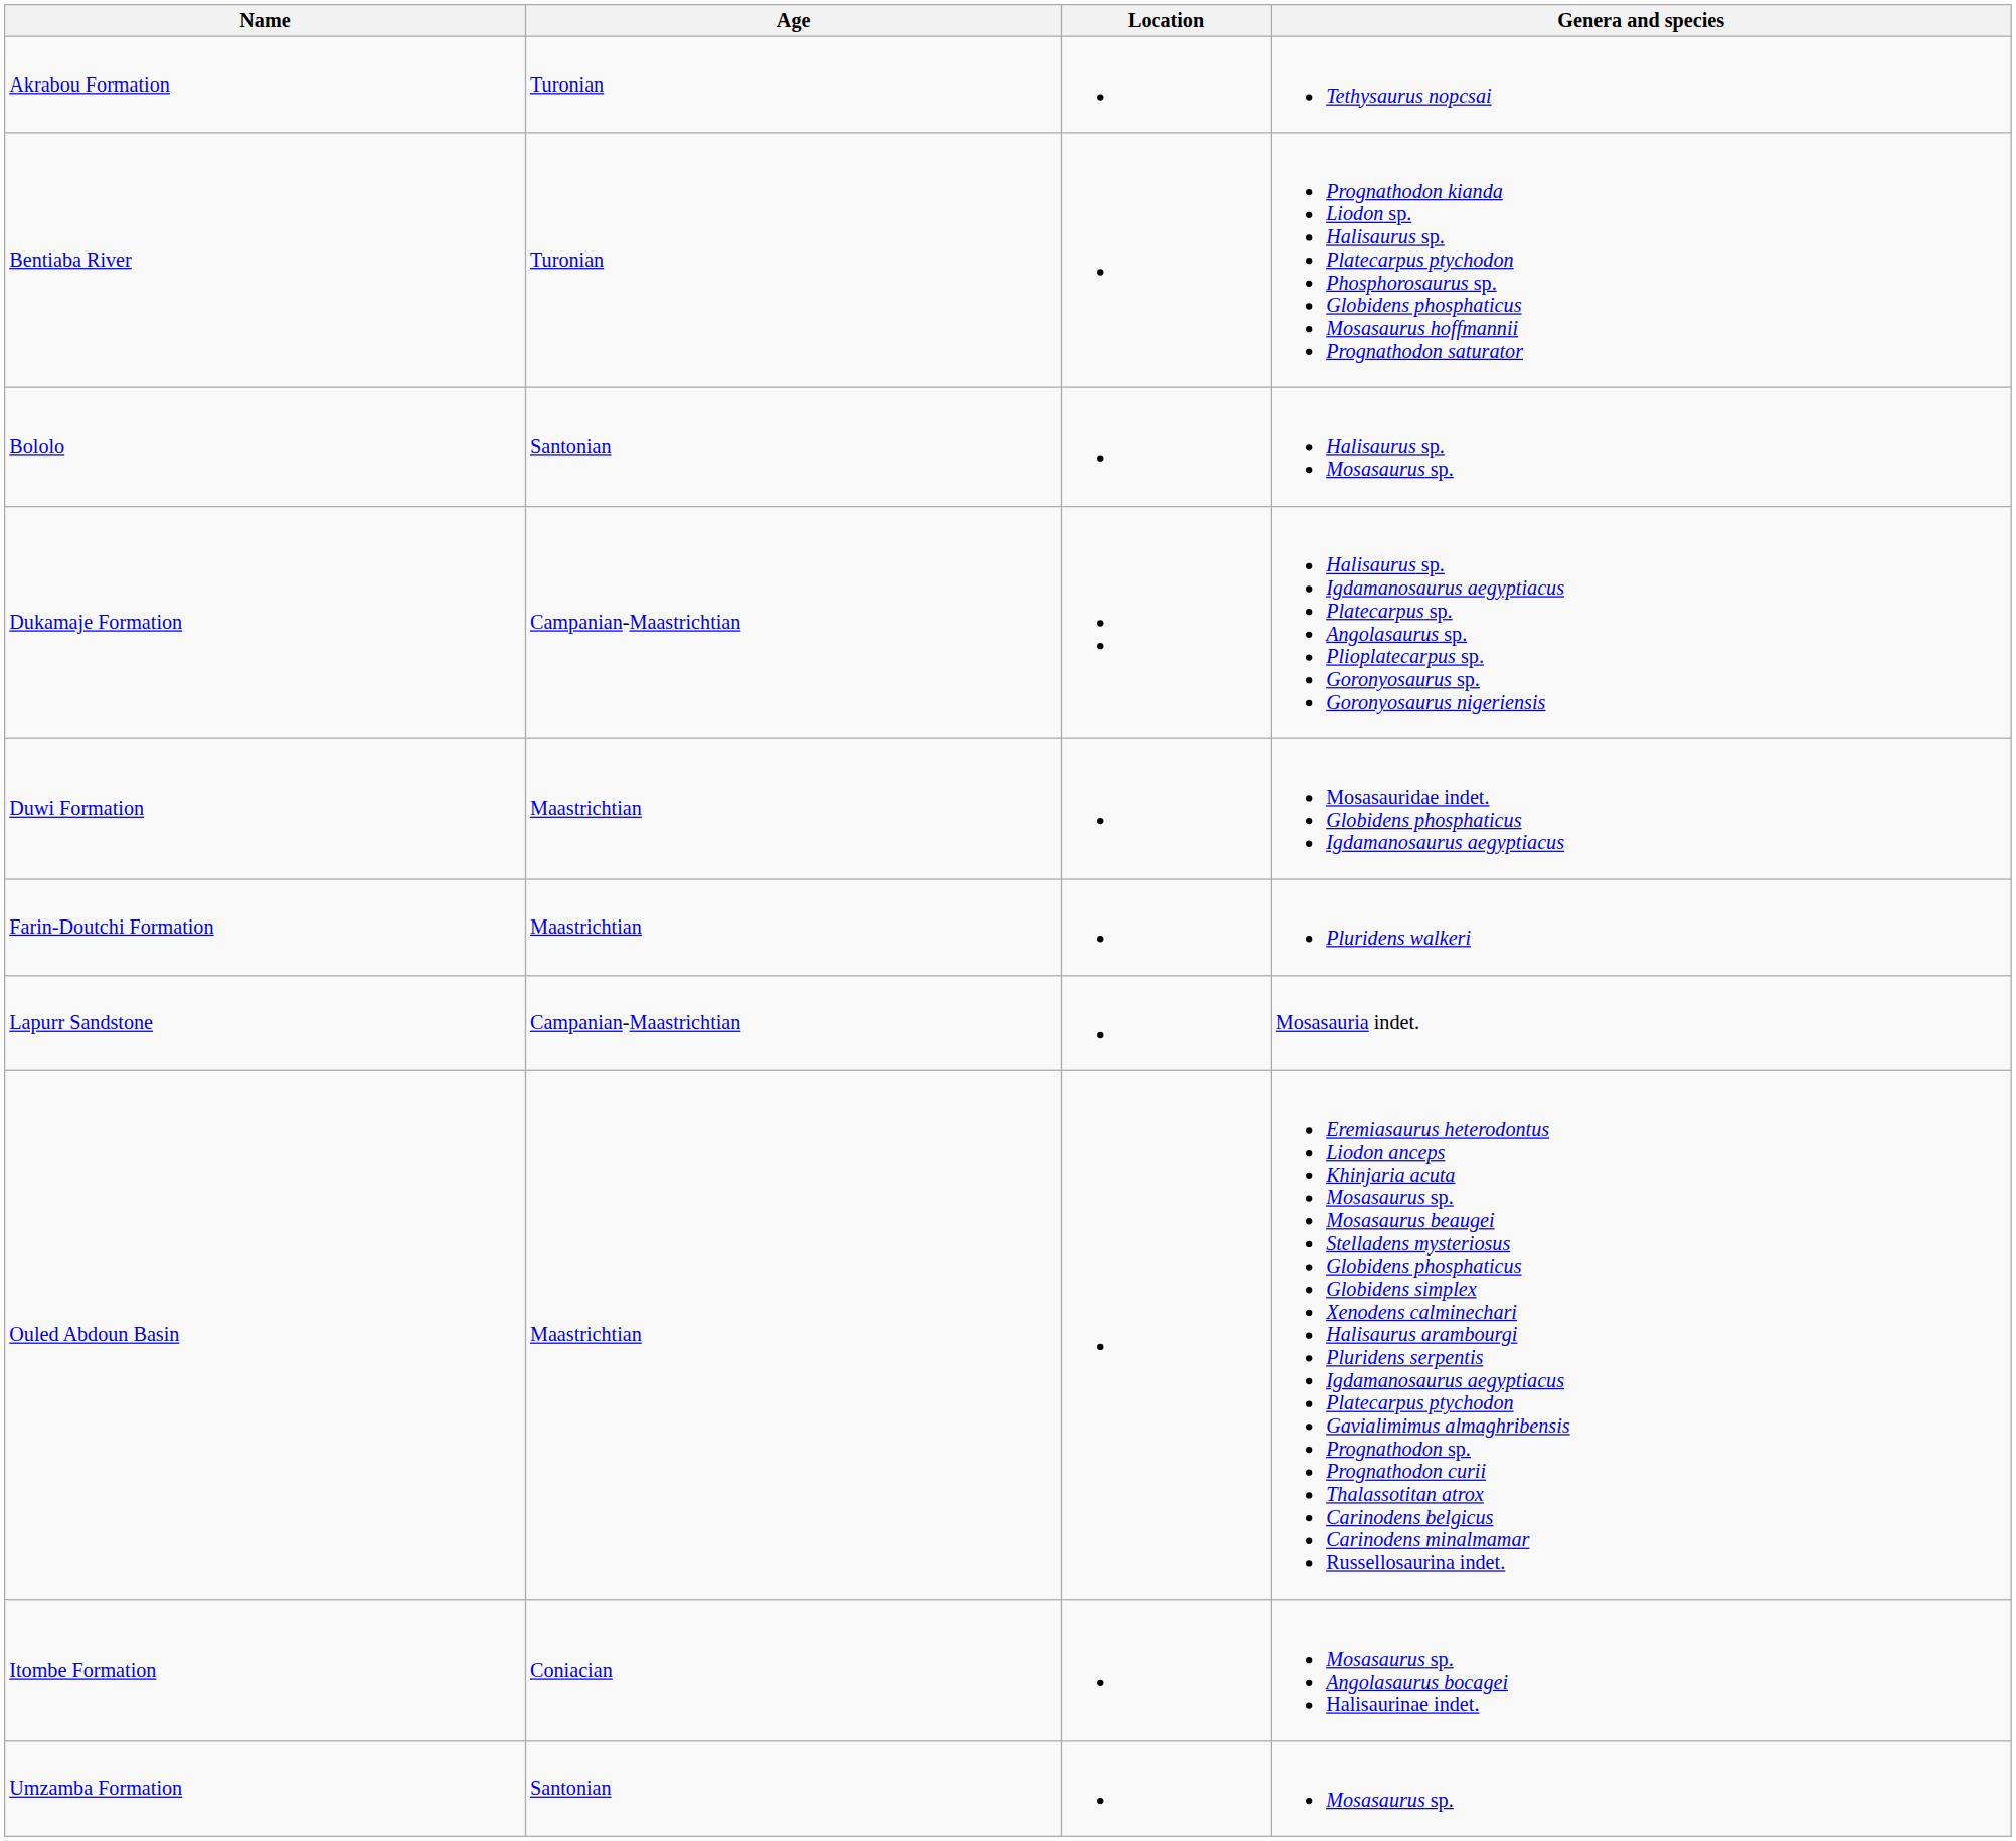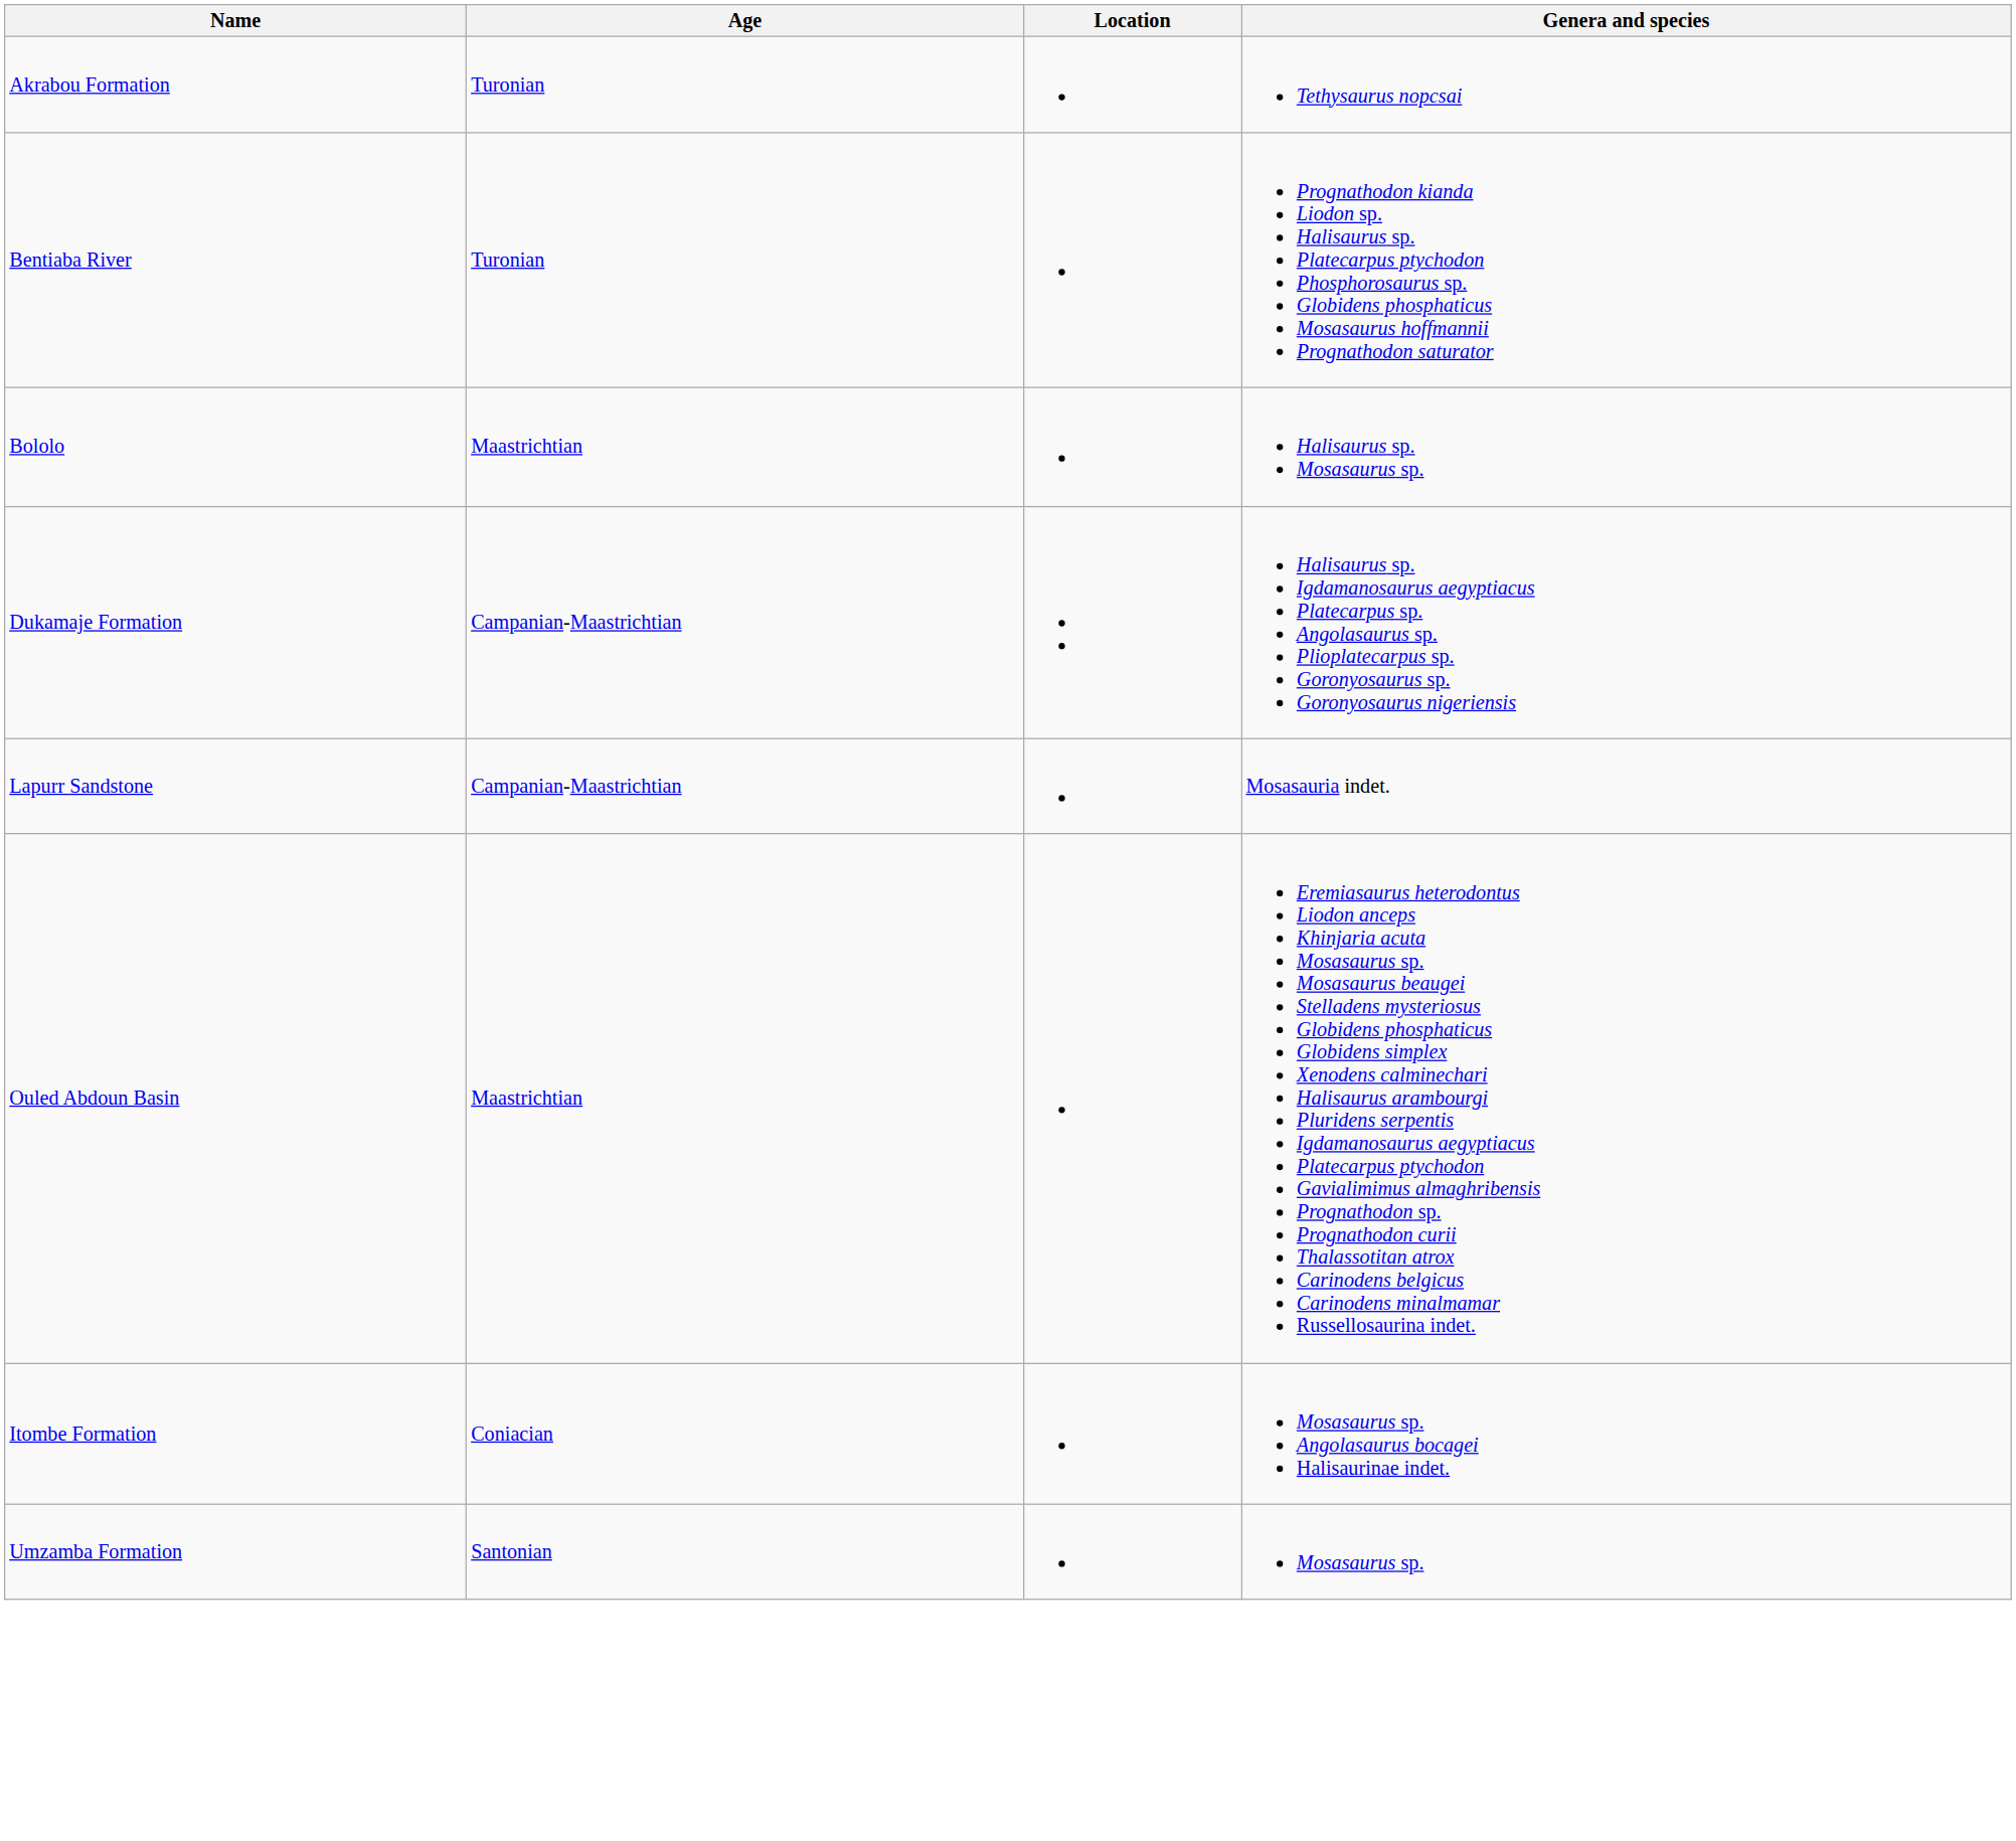 <table class="wikitable sortable" align="center" width="100%">
 <tr>
 <th>Name</th>
 <th>Age</th>
 <th>Location</th>
 <th>Genera and species</th>
 </tr>
 <tr>
 <td><a href='#'>Akrabou Formation</a></td>
 <td><a href='#'>Turonian</a></td>
 <td><br><ul><li></li></ul></td>
 <td><br><ul><li><em><a href='#'>Tethysaurus nopcsai</a></em></li></ul></td>
 </tr>
 <tr>
 <td><a href='#'>Bentiaba River</a></td>
 <td><a href='#'>Turonian</a></td>
 <td><br><ul><li></li></ul></td>
 <td><br><ul><li><em><a href='#'>Prognathodon kianda</a></em></li><li><a href='#'><em>Liodon</em> sp.</a></li><li><a href='#'><em>Halisaurus</em> sp.</a></li><li><em><a href='#'>Platecarpus ptychodon</a></em></li><li><a href='#'><em>Phosphorosaurus</em> sp.</a></li><li><em><a href='#'>Globidens phosphaticus</a></em></li><li><em><a href='#'>Mosasaurus hoffmannii</a></em></li><li><em><a href='#'>Prognathodon saturator</a></em></li></ul></td>
 </tr>
 <tr>
 <td><a href='#'>Bololo</a></td>
-<td><a href='#'>Santonian</a></td>
+<td><a href='#'>Maastrichtian</a></td>
 <td><br><ul><li></li></ul></td>
 <td><br><ul><li><a href='#'><em>Halisaurus</em> sp.</a></li><li><a href='#'><em>Mosasaurus</em> sp.</a></li></ul></td>
 </tr>
 <tr>
 <td><a href='#'>Dukamaje Formation</a></td>
 <td><a href='#'>Campanian</a>-<a href='#'>Maastrichtian</a></td>
 <td><br><ul><li></li><li></li></ul></td>
 <td><br><ul><li><a href='#'><em>Halisaurus</em> sp.</a></li><li><em><a href='#'>Igdamanosaurus aegyptiacus</a></em></li><li><a href='#'><em>Platecarpus</em> sp.</a></li><li><a href='#'><em>Angolasaurus</em> sp.</a></li><li><a href='#'><em>Plioplatecarpus</em> sp.</a></li><li><a href='#'><em>Goronyosaurus</em> sp.</a></li><li><em><a href='#'>Goronyosaurus nigeriensis</a></em></li></ul></td>
-</tr>
-<tr>
-<td><a href='#'>Duwi Formation</a></td>
-<td><a href='#'>Maastrichtian</a></td>
-<td><br><ul><li></li></ul></td>
-<td><br><ul><li><a href='#'>Mosasauridae indet.</a></li><li><em><a href='#'>Globidens phosphaticus</a></em></li><li><em><a href='#'>Igdamanosaurus aegyptiacus</a></em></li></ul></td>
-</tr>
-<tr>
-<td><a href='#'>Farin-Doutchi Formation</a></td>
-<td><a href='#'>Maastrichtian</a></td>
-<td><br><ul><li></li></ul></td>
-<td><br><ul><li><em><a href='#'>Pluridens walkeri</a></em></li></ul></td>
 </tr>
 <tr>
 <td><a href='#'>Lapurr Sandstone</a></td>
 <td><a href='#'>Campanian</a>-<a href='#'>Maastrichtian</a></td>
 <td><br><ul><li></li></ul></td>
 <td><a href='#'>Mosasauria</a> indet.</td>
 </tr>
 <tr>
 <td><a href='#'>Ouled Abdoun Basin</a></td>
 <td><a href='#'>Maastrichtian</a></td>
 <td><br><ul><li></li></ul></td>
 <td><br><ul><li><em><a href='#'>Eremiasaurus heterodontus</a></em></li><li><em><a href='#'>Liodon anceps</a></em></li><li><em><a href='#'>Khinjaria acuta</a></em></li><li><a href='#'><em>Mosasaurus</em> sp.</a></li><li><em><a href='#'>Mosasaurus beaugei</a></em></li><li><em><a href='#'>Stelladens mysteriosus</a></em></li><li><em><a href='#'>Globidens phosphaticus</a></em></li><li><em><a href='#'>Globidens simplex</a></em></li><li><em><a href='#'>Xenodens calminechari</a></em></li><li><em><a href='#'>Halisaurus arambourgi</a></em></li><li><em><a href='#'>Pluridens serpentis</a></em></li><li><em><a href='#'>Igdamanosaurus aegyptiacus</a></em></li><li><em><a href='#'>Platecarpus ptychodon</a></em></li><li><em><a href='#'>Gavialimimus almaghribensis</a></em></li><li><a href='#'><em>Prognathodon</em> sp.</a></li><li><em><a href='#'>Prognathodon curii</a></em></li><li><em><a href='#'>Thalassotitan atrox</a></em></li><li><em><a href='#'>Carinodens belgicus</a></em></li><li><em><a href='#'>Carinodens minalmamar</a></em></li><li><a href='#'>Russellosaurina indet.</a></li></ul></td>
 </tr>
 <tr>
 <td><a href='#'>Itombe Formation</a></td>
 <td><a href='#'>Coniacian</a></td>
 <td><br><ul><li></li></ul></td>
 <td><br><ul><li><a href='#'><em>Mosasaurus</em> sp.</a></li><li><em><a href='#'>Angolasaurus bocagei</a></em></li><li><a href='#'>Halisaurinae indet.</a></li></ul></td>
 </tr>
 <tr>
 <td><a href='#'>Umzamba Formation</a></td>
 <td><a href='#'>Santonian</a></td>
 <td><br><ul><li></li></ul></td>
 <td><br><ul><li><a href='#'><em>Mosasaurus</em> sp.</a></li></ul></td>
 </tr>
 </table>
